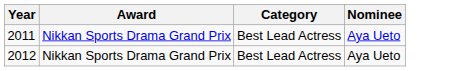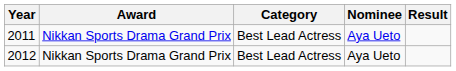 <table class="wikitable">
 <tr>
 <th>Year</th>
 <th>Award</th>
 <th>Category</th>
 <th>Nominee</th>
+<th>Result</th>
 </tr>
 <tr>
 <td>2011</td>
 <td><a href='#'>Nikkan Sports Drama Grand Prix</a></td>
 <td>Best Lead Actress</td>
 <td><a href='#'>Aya Ueto</a></td>
+<td></td>
 </tr>
 <tr>
 <td>2012</td>
 <td>Nikkan Sports Drama Grand Prix</td>
 <td>Best Lead Actress</td>
 <td>Aya Ueto</td>
+<td></td>
 </tr>
 </table>
